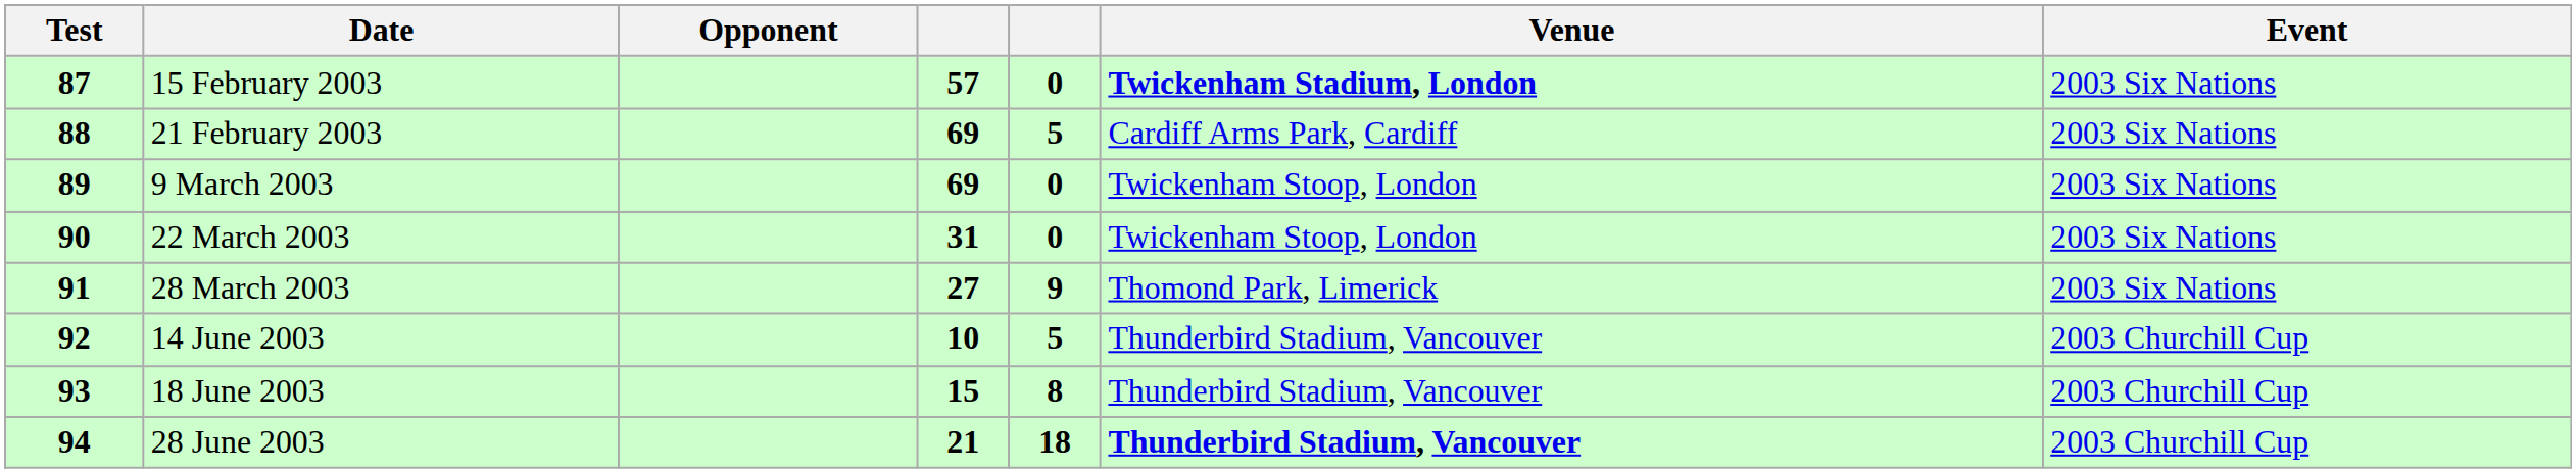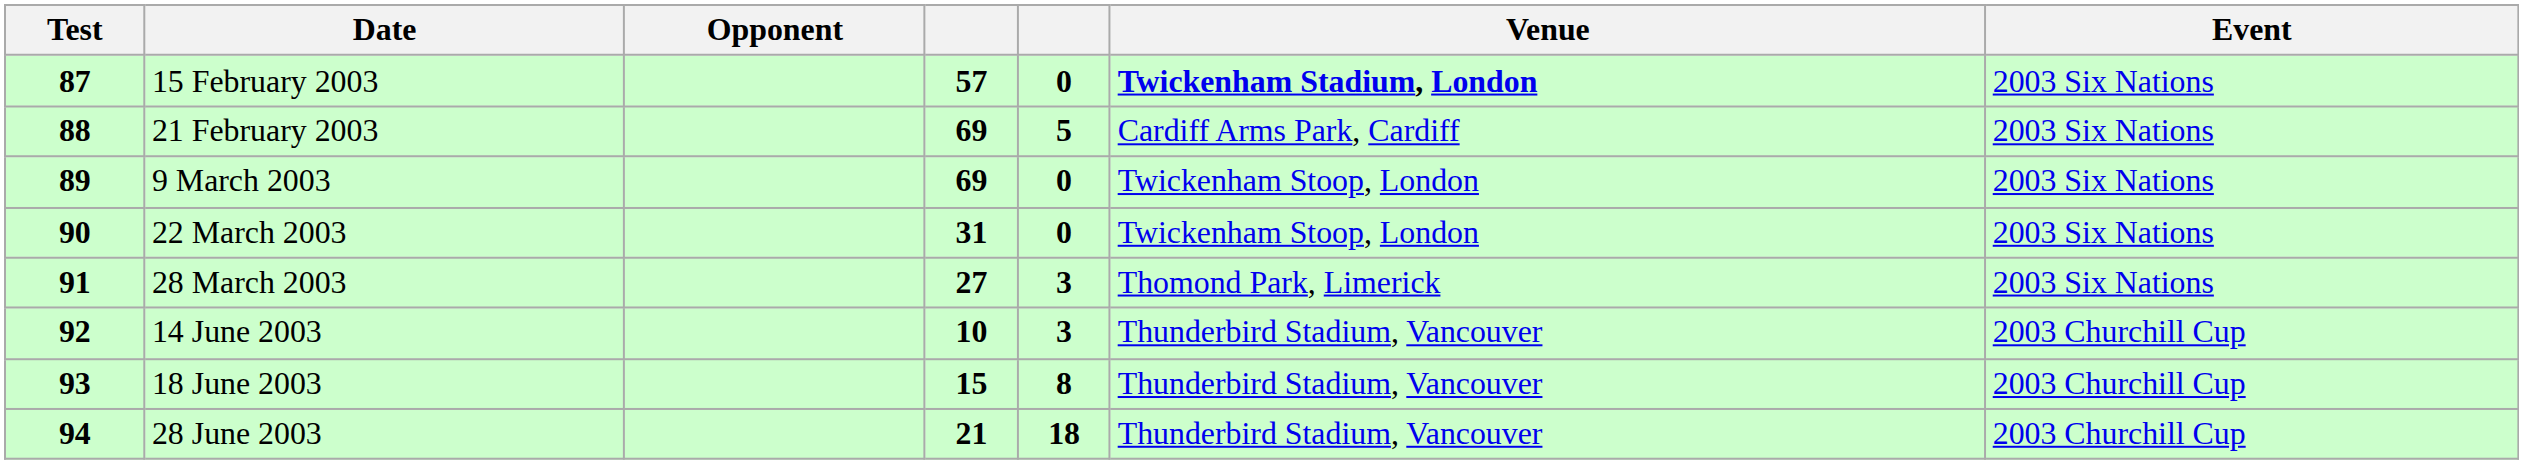 <table class="wikitable sortable" style="width:100%">
 <tr>
 <th>Test</th>
 <th>Date</th>
 <th>Opponent</th>
 <th></th>
 <th></th>
 <th>Venue</th>
 <th>Event</th>
 </tr>
 <tr bgcolor=#ccffcc>
 <td align="center"><strong>87</strong></td>
 <td>15 February 2003</td>
 <td></td>
 <td align="center"><strong>57</strong></td>
 <td align="center"><strong>0</strong></td>
 <td><strong><a href='#'>Twickenham Stadium</a>, <a href='#'>London</a></strong></td>
 <td><a href='#'>2003 Six Nations</a></td>
 </tr>
 <tr bgcolor=#ccffcc>
 <td align="center"><strong>88</strong></td>
 <td>21 February 2003</td>
 <td></td>
 <td align="center"><strong>69</strong></td>
 <td align="center"><strong>5</strong></td>
 <td><a href='#'>Cardiff Arms Park</a>, <a href='#'>Cardiff</a></td>
 <td><a href='#'>2003 Six Nations</a></td>
 </tr>
 <tr bgcolor=#ccffcc>
 <td align="center"><strong>89</strong></td>
 <td>9 March 2003</td>
 <td></td>
 <td align="center"><strong>69</strong></td>
 <td align="center"><strong>0</strong></td>
 <td><a href='#'>Twickenham Stoop</a>, <a href='#'>London</a></td>
 <td><a href='#'>2003 Six Nations</a></td>
 </tr>
 <tr bgcolor=#ccffcc>
 <td align="center"><strong>90</strong></td>
 <td>22 March 2003</td>
 <td></td>
 <td align="center"><strong>31</strong></td>
 <td align="center"><strong>0</strong></td>
 <td><a href='#'>Twickenham Stoop</a>, <a href='#'>London</a></td>
 <td><a href='#'>2003 Six Nations</a></td>
 </tr>
 <tr bgcolor=#ccffcc>
 <td align="center"><strong>91</strong></td>
 <td>28 March 2003</td>
 <td></td>
 <td align="center"><strong>27</strong></td>
-<td align="center"><strong>9</strong></td>
+<td align="center"><strong>3</strong></td>
 <td><a href='#'>Thomond Park</a>, <a href='#'>Limerick</a></td>
 <td><a href='#'>2003 Six Nations</a></td>
 </tr>
 <tr bgcolor=#ccffcc>
 <td align="center"><strong>92</strong></td>
 <td>14 June 2003</td>
 <td></td>
 <td align="center"><strong>10</strong></td>
-<td align="center"><strong>5</strong></td>
+<td align="center"><strong>3</strong></td>
 <td><a href='#'>Thunderbird Stadium</a>, <a href='#'>Vancouver</a></td>
 <td><a href='#'>2003 Churchill Cup</a></td>
 </tr>
 <tr bgcolor=#ccffcc>
 <td align="center"><strong>93</strong></td>
 <td>18 June 2003</td>
 <td></td>
 <td align="center"><strong>15</strong></td>
 <td align="center"><strong>8</strong></td>
 <td><a href='#'>Thunderbird Stadium</a>, <a href='#'>Vancouver</a></td>
 <td><a href='#'>2003 Churchill Cup</a></td>
 </tr>
 <tr bgcolor=#ccffcc>
 <td align="center"><strong>94</strong></td>
 <td>28 June 2003</td>
 <td></td>
 <td align="center"><strong>21</strong></td>
 <td align="center"><strong>18</strong></td>
-<td><strong><a href='#'>Thunderbird Stadium</a>, <a href='#'>Vancouver</a></strong></td>
+<td><a href='#'>Thunderbird Stadium</a>, <a href='#'>Vancouver</a></td>
 <td><a href='#'>2003 Churchill Cup</a></td>
 </tr>
 </table>
